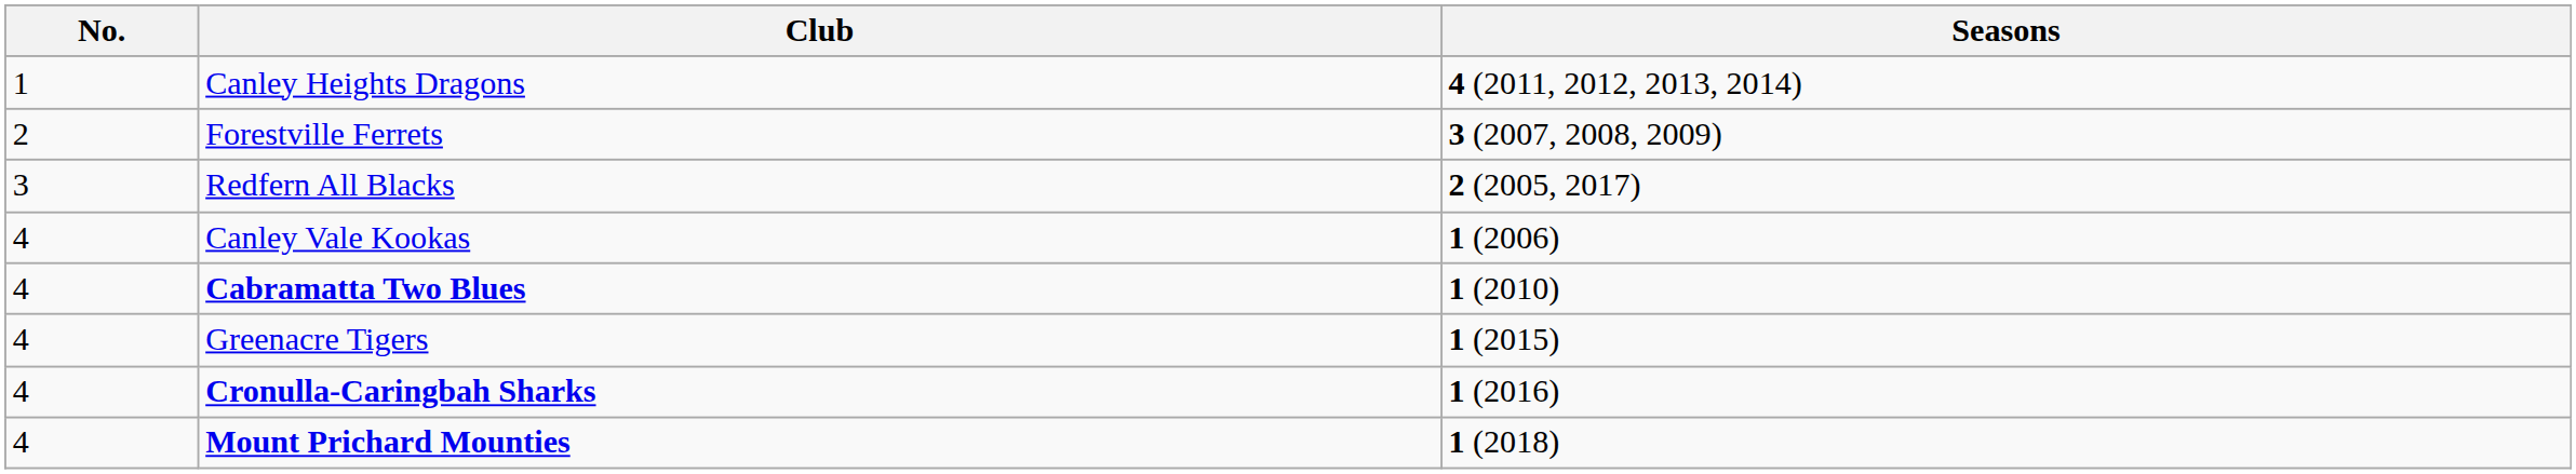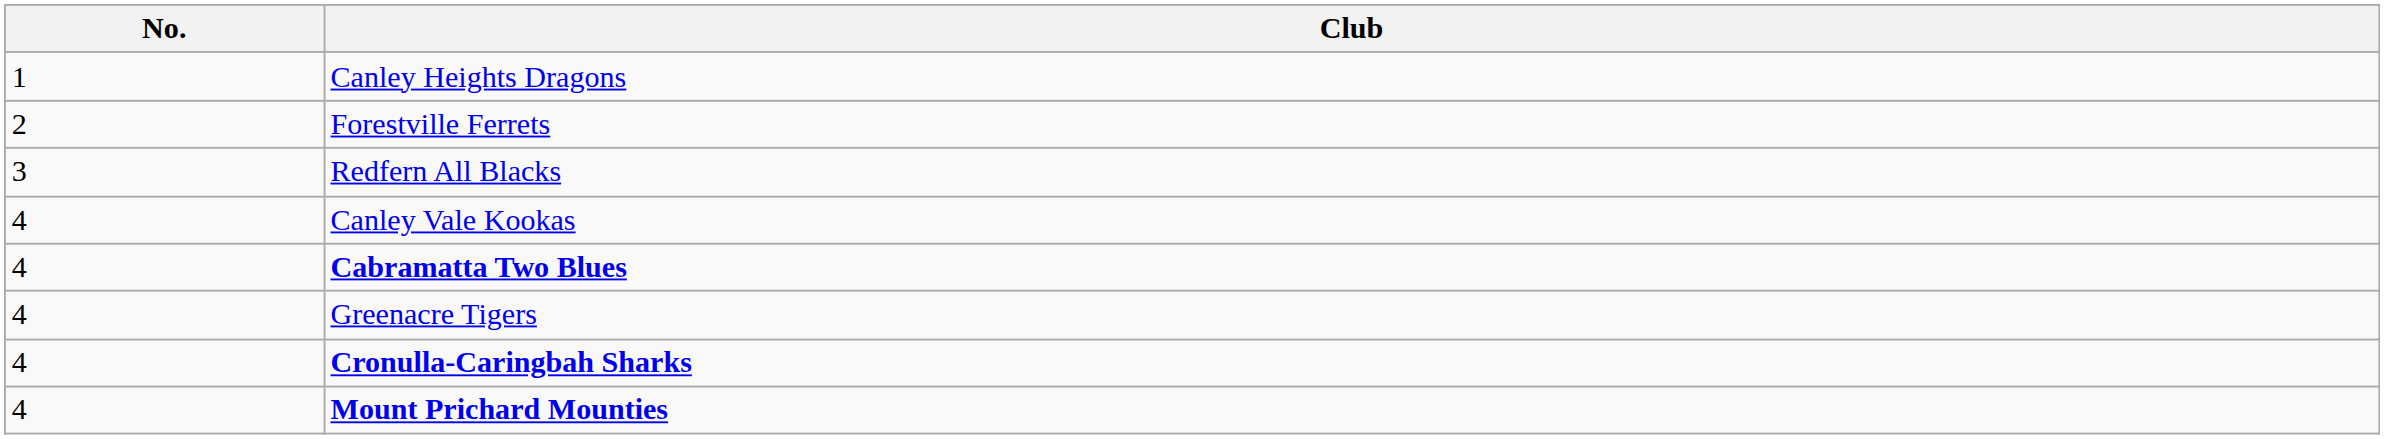 <table class="wikitable" width="100%">
 <tr>
 <th>No.</th>
 <th>Club</th>
-<th>Seasons</th>
 </tr>
 <tr>
 <td>1</td>
 <td><a href='#'>Canley Heights Dragons</a></td>
-<td><strong>4</strong> (2011, 2012, 2013, 2014)</td>
 </tr>
 <tr>
 <td>2</td>
 <td><a href='#'>Forestville Ferrets</a></td>
-<td><strong>3</strong> (2007, 2008, 2009)</td>
 </tr>
 <tr>
 <td>3</td>
 <td><a href='#'>Redfern All Blacks</a></td>
-<td><strong>2</strong> (2005, 2017)</td>
 </tr>
 <tr>
 <td>4</td>
 <td><a href='#'>Canley Vale Kookas</a></td>
-<td><strong>1</strong> (2006)</td>
 </tr>
 <tr>
 <td>4</td>
 <td><strong><a href='#'>Cabramatta Two Blues</a></strong></td>
-<td><strong>1</strong> (2010)</td>
 </tr>
 <tr>
 <td>4</td>
 <td><a href='#'>Greenacre Tigers</a></td>
-<td><strong>1</strong> (2015)</td>
 </tr>
 <tr>
 <td>4</td>
 <td><strong><a href='#'>Cronulla-Caringbah Sharks</a></strong></td>
-<td><strong>1</strong> (2016)</td>
 </tr>
 <tr>
 <td>4</td>
 <td><a href='#'><strong>Mount Prichard Mounties</strong></a></td>
-<td><strong>1</strong> (2018)</td>
 </tr>
 </table>
